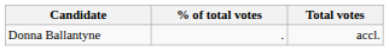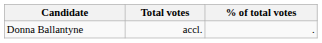 <table style="width:475px;" class="wikitable">
 <tr bgcolor="#EEEEEE">
 <th align="left">Candidate</th>
+<th align="right">Total votes</th>
 <th align="right">% of total votes</th>
-<th align="right">Total votes</th>
 </tr>
 <tr>
 <td align="left">Donna Ballantyne</td>
+<td align="right">accl.</td>
 <td align="right">.</td>
-<td align="right">accl.</td>
 </tr>
 </table>
